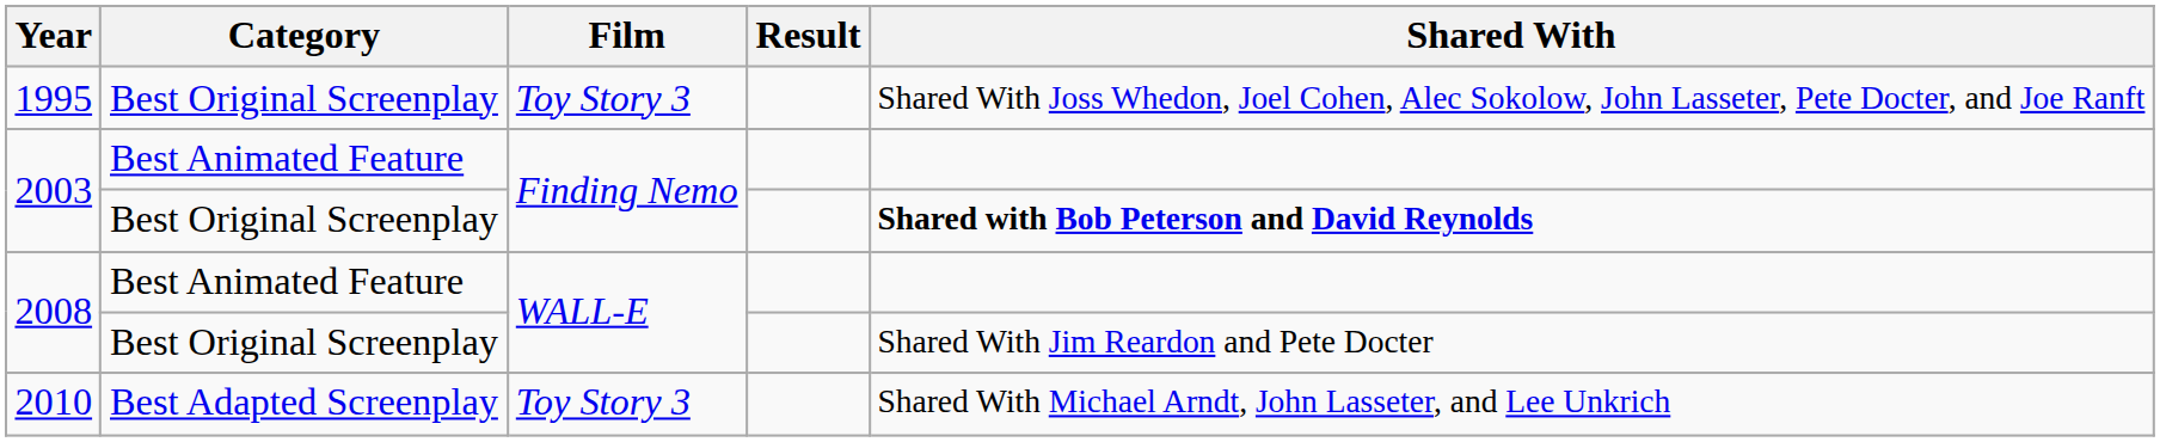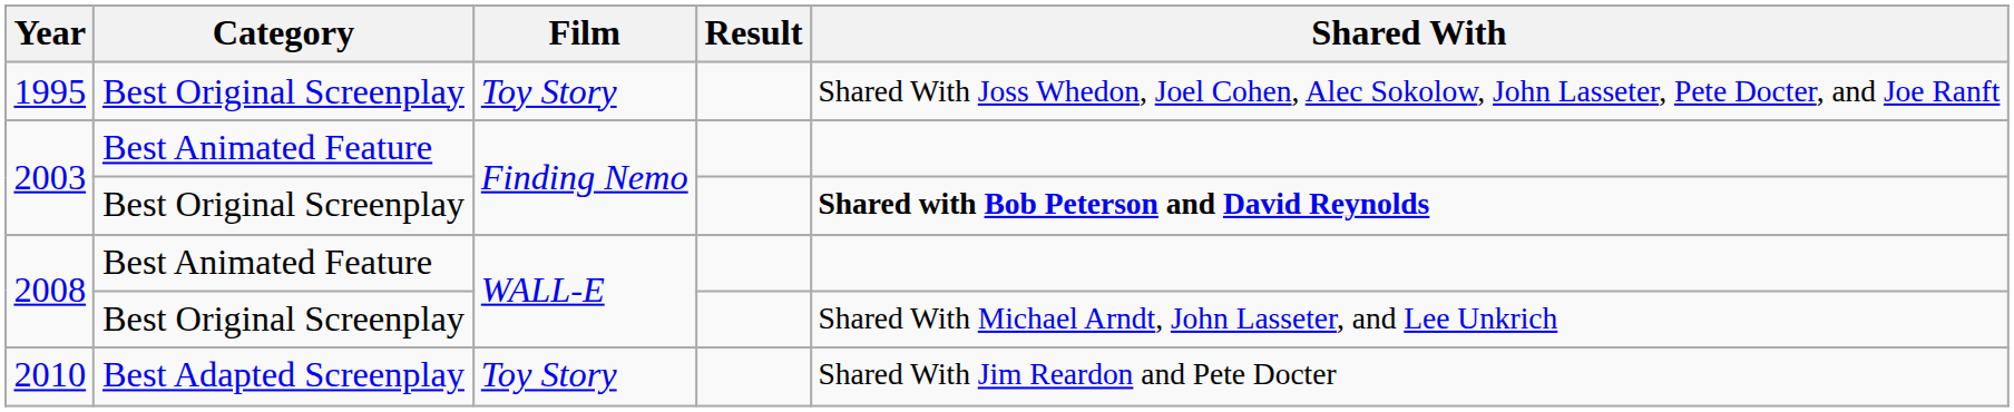 <table class="wikitable plainrowheaders sortable">
 <tr>
 <th>Year</th>
 <th>Category</th>
 <th>Film</th>
 <th>Result</th>
 <th>Shared With</th>
 </tr>
 <tr>
 <td><a href='#'>1995</a></td>
 <td><a href='#'>Best Original Screenplay</a></td>
-<td><em><a href='#'>Toy Story 3</a></em></td>
+<td><em><a href='#'>Toy Story</a></em></td>
 <td></td>
 <td style="font-size:85%;">Shared With <a href='#'>Joss Whedon</a>,  <a href='#'>Joel Cohen</a>, <a href='#'>Alec Sokolow</a>, <a href='#'>John Lasseter</a>,  <a href='#'>Pete Docter</a>,  and <a href='#'>Joe Ranft</a></td>
 </tr>
 <tr>
 <td rowspan="2"><a href='#'>2003</a></td>
 <td><a href='#'>Best Animated Feature</a></td>
 <td rowspan="2"><em><a href='#'>Finding Nemo</a></em></td>
 <td></td>
 <td></td>
 </tr>
 <tr>
 <td>Best Original Screenplay</td>
 <td></td>
 <td style="font-size:85%;"><strong>Shared with <a href='#'>Bob Peterson</a> and <a href='#'>David Reynolds</a></strong></td>
 </tr>
 <tr>
 <td rowspan="2"><a href='#'>2008</a></td>
 <td>Best Animated Feature</td>
 <td rowspan="2"><em><a href='#'>WALL-E</a></em></td>
 <td></td>
 <td></td>
 </tr>
 <tr>
 <td>Best Original Screenplay</td>
 <td></td>
-<td style="font-size:85%;">Shared With <a href='#'>Jim Reardon</a> and Pete Docter</td>
+<td style="font-size:85%;">Shared With <a href='#'>Michael Arndt</a>, <a href='#'>John Lasseter</a>, and <a href='#'>Lee Unkrich</a></td>
 </tr>
 <tr>
 <td><a href='#'>2010</a></td>
 <td><a href='#'>Best Adapted Screenplay</a></td>
-<td><em><a href='#'>Toy Story 3</a></em></td>
+<td><em><a href='#'>Toy Story</a></em></td>
 <td></td>
-<td style="font-size:85%;">Shared With <a href='#'>Michael Arndt</a>, <a href='#'>John Lasseter</a>, and <a href='#'>Lee Unkrich</a></td>
+<td style="font-size:85%;">Shared With <a href='#'>Jim Reardon</a> and Pete Docter</td>
 </tr>
 </table>
